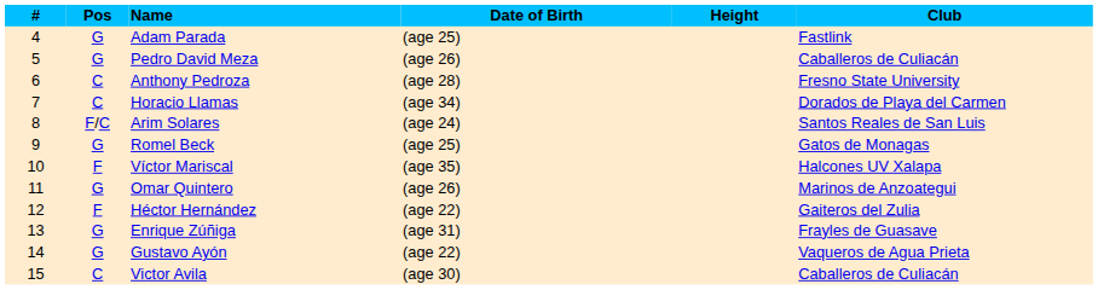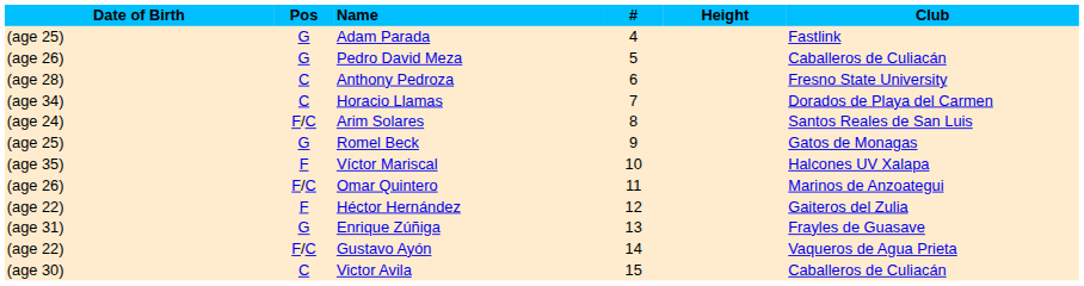 <table border=0 cellpadding=2 cellspacing=0  |- bgcolor=#FFECCE style="text-align:center; font-size:90%;" width=80%>
 <tr bgcolor=#00BFFF>
-<th width=5%>#</th>
+<th width=22%>Date of Birth</th>
 <th width=5%>Pos</th>
 <th width=22% align=left>Name</th>
-<th width=22%>Date of Birth</th>
+<th width=5%>#</th>
 <th width=10%>Height</th>
 <th width=24%>Club</th>
 </tr>
 <tr>
-<td>4</td>
+<td align=left> (age 25)</td>
 <td><a href='#'>G</a></td>
 <td align=left><a href='#'>Adam Parada</a></td>
-<td align=left> (age 25)</td>
+<td>4</td>
 <td></td>
 <td align=left> <a href='#'>Fastlink</a></td>
 </tr>
 <tr>
-<td>5</td>
+<td align=left> (age 26)</td>
 <td><a href='#'>G</a></td>
 <td align=left><a href='#'>Pedro David Meza</a></td>
-<td align=left> (age 26)</td>
+<td>5</td>
 <td></td>
 <td align=left> <a href='#'>Caballeros de Culiacán</a></td>
 </tr>
 <tr>
-<td>6</td>
+<td align=left> (age 28)</td>
 <td><a href='#'>C</a></td>
 <td align=left><a href='#'>Anthony Pedroza</a></td>
-<td align=left> (age 28)</td>
+<td>6</td>
 <td></td>
 <td align=left> <a href='#'>Fresno State University</a></td>
 </tr>
 <tr>
-<td>7</td>
+<td align=left> (age 34)</td>
 <td><a href='#'>C</a></td>
 <td align=left><a href='#'>Horacio Llamas</a></td>
-<td align=left> (age 34)</td>
+<td>7</td>
 <td></td>
 <td align=left> <a href='#'>Dorados de Playa del Carmen</a></td>
 </tr>
 <tr>
-<td>8</td>
+<td align=left> (age 24)</td>
 <td><a href='#'>F</a>/<a href='#'>C</a></td>
 <td align=left><a href='#'>Arim Solares</a></td>
-<td align=left> (age 24)</td>
+<td>8</td>
 <td></td>
 <td align=left> <a href='#'>Santos Reales de San Luis</a></td>
 </tr>
 <tr>
-<td>9</td>
+<td align=left> (age 25)</td>
 <td><a href='#'>G</a></td>
 <td align=left><a href='#'>Romel Beck</a></td>
-<td align=left> (age 25)</td>
+<td>9</td>
 <td></td>
 <td align=left> <a href='#'>Gatos de Monagas</a></td>
 </tr>
 <tr>
-<td>10</td>
+<td align=left> (age 35)</td>
 <td><a href='#'>F</a></td>
 <td align=left><a href='#'>Víctor Mariscal</a></td>
-<td align=left> (age 35)</td>
+<td>10</td>
 <td></td>
 <td align=left> <a href='#'>Halcones UV Xalapa</a></td>
 </tr>
 <tr>
+<td align=left> (age 26)</td>
+<td><a href='#'>F</a>/<a href='#'>C</a></td>
+<td align=left><a href='#'>Omar Quintero</a></td>
 <td>11</td>
-<td><a href='#'>G</a></td>
-<td align=left><a href='#'>Omar Quintero</a></td>
-<td align=left> (age 26)</td>
 <td></td>
 <td align=left> <a href='#'>Marinos de Anzoategui</a></td>
 </tr>
 <tr>
-<td>12</td>
+<td align=left> (age 22)</td>
 <td><a href='#'>F</a></td>
 <td align=left><a href='#'>Héctor Hernández</a></td>
-<td align=left> (age 22)</td>
+<td>12</td>
 <td></td>
 <td align=left> <a href='#'>Gaiteros del Zulia</a></td>
 </tr>
 <tr>
-<td>13</td>
+<td align=left> (age 31)</td>
 <td><a href='#'>G</a></td>
 <td align=left><a href='#'>Enrique Zúñiga</a></td>
-<td align=left> (age 31)</td>
+<td>13</td>
 <td></td>
 <td align=left> <a href='#'>Frayles de Guasave</a></td>
 </tr>
 <tr>
+<td align=left> (age 22)</td>
+<td><a href='#'>F</a>/<a href='#'>C</a></td>
+<td align=left><a href='#'>Gustavo Ayón</a></td>
 <td>14</td>
-<td><a href='#'>G</a></td>
-<td align=left><a href='#'>Gustavo Ayón</a></td>
-<td align=left> (age 22)</td>
 <td></td>
 <td align=left> <a href='#'>Vaqueros de Agua Prieta</a></td>
 </tr>
 <tr>
-<td>15</td>
+<td align=left> (age 30)</td>
 <td><a href='#'>C</a></td>
 <td align=left><a href='#'>Victor Avila</a></td>
-<td align=left> (age 30)</td>
+<td>15</td>
 <td></td>
 <td align=left> <a href='#'>Caballeros de Culiacán</a></td>
 </tr>
 </table>
